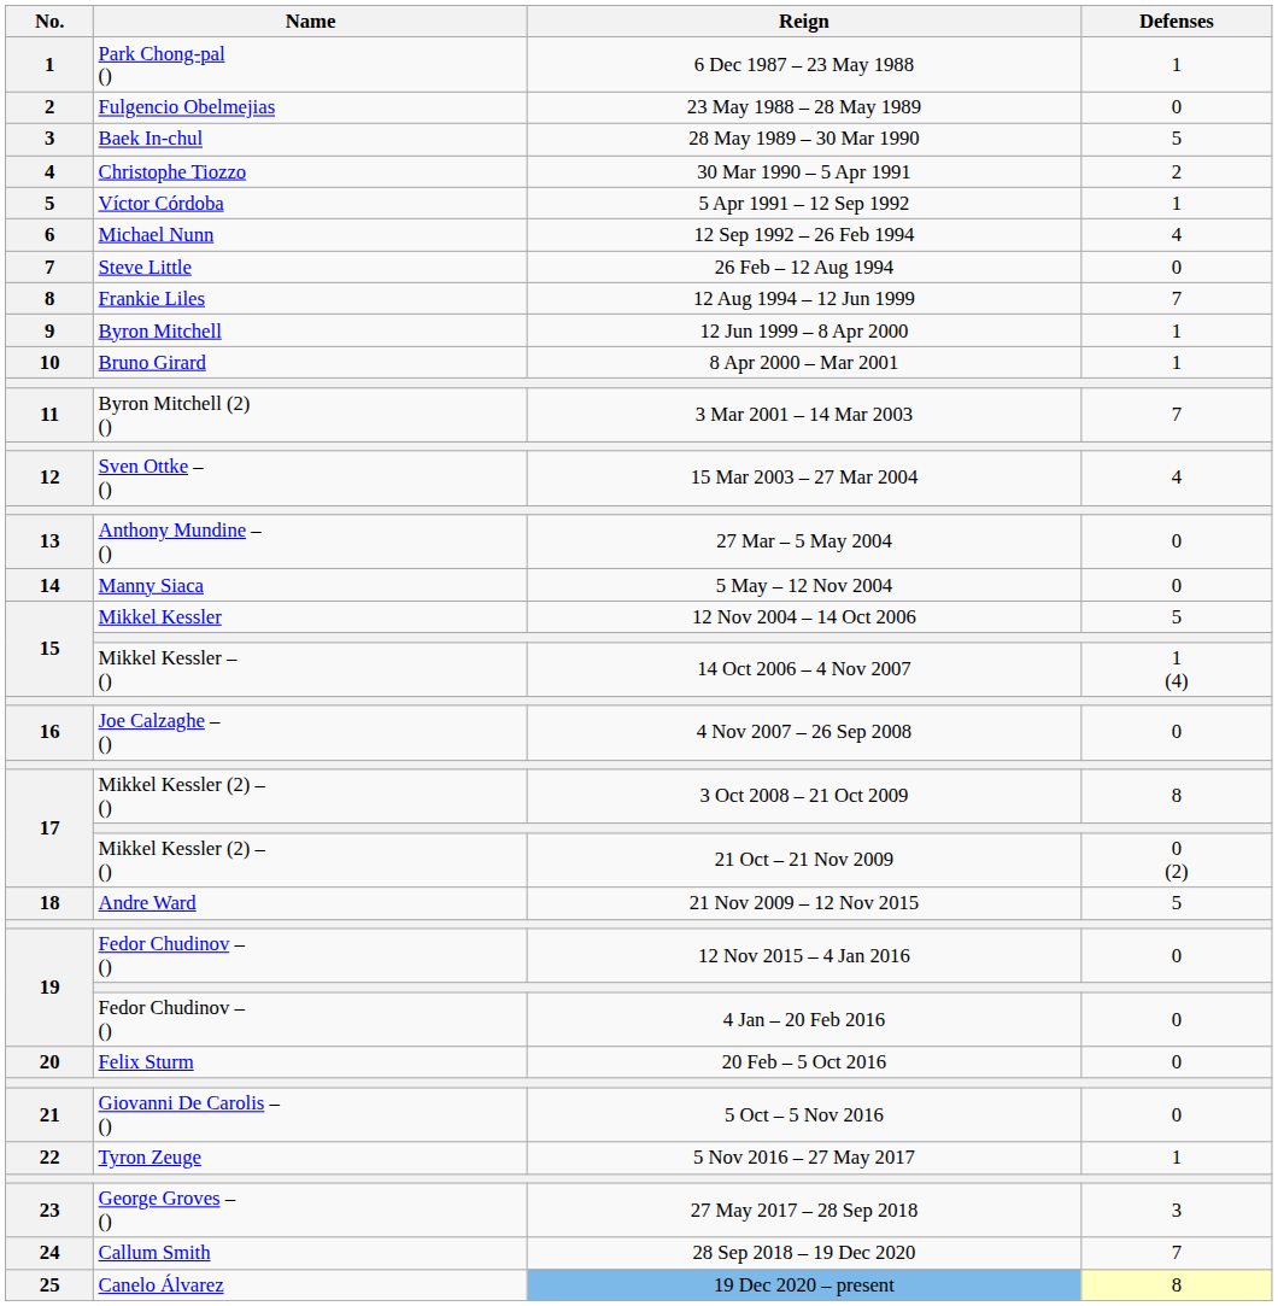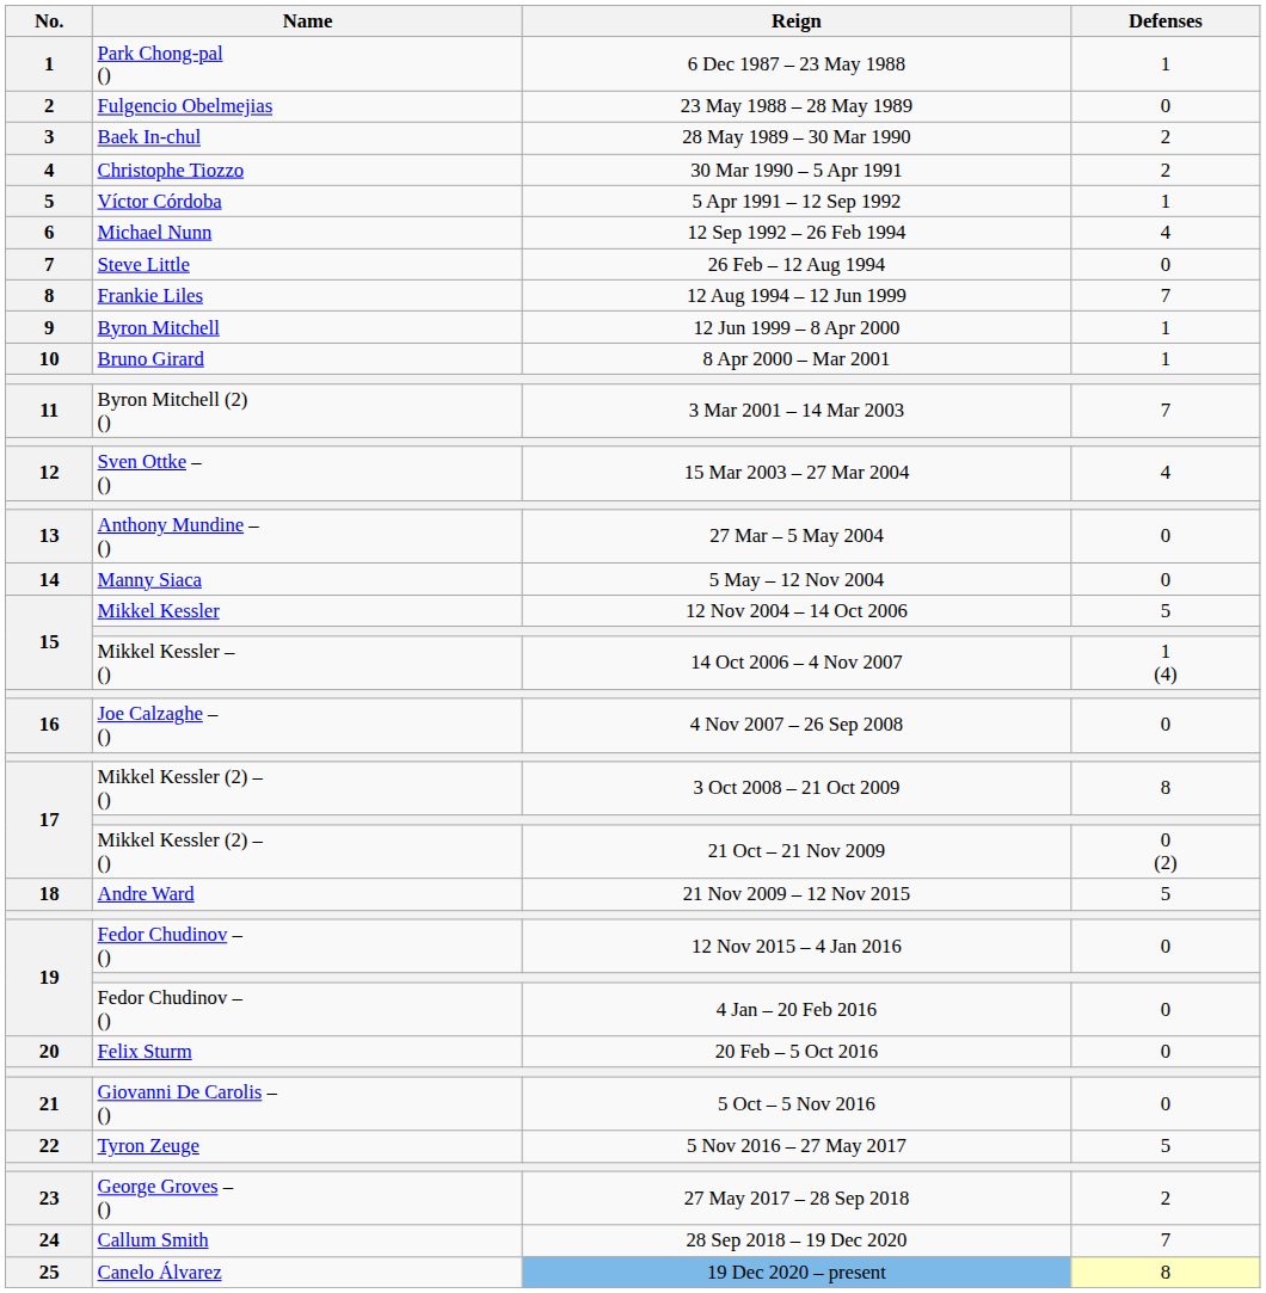 <table class="wikitable sortable" style="width:80%">
 <tr>
 <th>No.</th>
 <th>Name</th>
 <th>Reign</th>
 <th>Defenses</th>
 </tr>
 <tr align=center>
 <th>1</th>
 <td align=left><a href='#'>Park Chong-pal</a><br>()</td>
 <td>6 Dec 1987 – 23 May 1988</td>
 <td>1</td>
 </tr>
 <tr align=center>
 <th>2</th>
 <td align=left><a href='#'>Fulgencio Obelmejias</a></td>
 <td>23 May 1988 – 28 May 1989</td>
 <td>0</td>
 </tr>
 <tr align=center>
 <th>3</th>
 <td align=left><a href='#'>Baek In-chul</a></td>
 <td>28 May 1989 – 30 Mar 1990</td>
-<td>5</td>
+<td>2</td>
 </tr>
 <tr align=center>
 <th>4</th>
 <td align=left><a href='#'>Christophe Tiozzo</a></td>
 <td>30 Mar 1990 – 5 Apr 1991</td>
 <td>2</td>
 </tr>
 <tr align=center>
 <th>5</th>
 <td align=left><a href='#'>Víctor Córdoba</a></td>
 <td>5 Apr 1991 – 12 Sep 1992</td>
 <td>1</td>
 </tr>
 <tr align=center>
 <th>6</th>
 <td align=left><a href='#'>Michael Nunn</a></td>
 <td>12 Sep 1992 – 26 Feb 1994</td>
 <td>4</td>
 </tr>
 <tr align=center>
 <th>7</th>
 <td align=left><a href='#'>Steve Little</a></td>
 <td>26 Feb – 12 Aug 1994</td>
 <td>0</td>
 </tr>
 <tr align=center>
 <th>8</th>
 <td align=left><a href='#'>Frankie Liles</a></td>
 <td>12 Aug 1994 – 12 Jun 1999</td>
 <td>7</td>
 </tr>
 <tr align=center>
 <th>9</th>
 <td align=left><a href='#'>Byron Mitchell</a></td>
 <td>12 Jun 1999 – 8 Apr 2000</td>
 <td>1</td>
 </tr>
 <tr align=center>
 <th>10</th>
 <td align=left><a href='#'>Bruno Girard</a></td>
 <td>8 Apr 2000 – Mar 2001</td>
 <td>1</td>
 </tr>
 <tr align=center>
 <th colspan="4"></th>
 </tr>
 <tr align=center>
 <th>11</th>
 <td align=left>Byron Mitchell (2)<br>()</td>
 <td>3 Mar 2001 – 14 Mar 2003</td>
 <td>7</td>
 </tr>
 <tr align=center>
 <th colspan="4"></th>
 </tr>
 <tr align=center>
 <th>12</th>
 <td align=left><a href='#'>Sven Ottke</a> – <br>()</td>
 <td>15 Mar 2003 – 27 Mar 2004</td>
 <td>4</td>
 </tr>
 <tr align=center>
 <th colspan="4"></th>
 </tr>
 <tr align=center>
 <th>13</th>
 <td align=left><a href='#'>Anthony Mundine</a> – <br>()</td>
 <td>27 Mar – 5 May 2004</td>
 <td>0<br></td>
 </tr>
 <tr align=center>
 <th>14</th>
 <td align=left><a href='#'>Manny Siaca</a></td>
 <td>5 May – 12 Nov 2004</td>
 <td>0</td>
 </tr>
 <tr align=center>
 <th rowspan=3>15</th>
 <td align=left><a href='#'>Mikkel Kessler</a></td>
 <td>12 Nov 2004 – 14 Oct 2006</td>
 <td>5</td>
 </tr>
 <tr align=center>
 <th colspan=3></th>
 </tr>
 <tr align=center>
 <td align=left>Mikkel Kessler – <br>()</td>
 <td>14 Oct 2006 – 4 Nov 2007</td>
 <td>1<br>(4)</td>
 </tr>
 <tr align=center>
 <th colspan=4></th>
 </tr>
 <tr align=center>
 <th>16</th>
 <td align=left><a href='#'>Joe Calzaghe</a> – <br>()</td>
 <td>4 Nov 2007 – 26 Sep 2008</td>
 <td>0</td>
 </tr>
 <tr align=center>
 <th colspan="4"></th>
 </tr>
 <tr align=center>
 <th rowspan=3>17</th>
 <td align=left>Mikkel Kessler (2) – <br>()</td>
 <td>3 Oct 2008 – 21 Oct 2009</td>
 <td>8</td>
 </tr>
 <tr align=center>
 <th colspan="3"></th>
 </tr>
 <tr align=center>
 <td align=left>Mikkel Kessler (2) – <br>()</td>
 <td>21 Oct – 21 Nov 2009</td>
 <td>0<br>(2)</td>
 </tr>
 <tr align=center>
 <th>18</th>
 <td align=left><a href='#'>Andre Ward</a></td>
 <td>21 Nov 2009 – 12 Nov 2015</td>
 <td>5</td>
 </tr>
 <tr align=center>
 <th colspan="4"></th>
 </tr>
 <tr align=center>
 <th rowspan=3>19</th>
 <td align=left><a href='#'>Fedor Chudinov</a> – <br>()</td>
 <td>12 Nov 2015 – 4 Jan 2016</td>
 <td>0<br></td>
 </tr>
 <tr align=center>
 <th colspan=3></th>
 </tr>
 <tr align=center>
 <td align=left>Fedor Chudinov – <br>()</td>
 <td>4 Jan – 20 Feb 2016</td>
 <td>0<br></td>
 </tr>
 <tr align=center>
 <th>20</th>
 <td align=left><a href='#'>Felix Sturm</a></td>
 <td>20 Feb – 5 Oct 2016</td>
 <td>0</td>
 </tr>
 <tr align=center>
 <th colspan="4"></th>
 </tr>
 <tr align=center>
 <th>21</th>
 <td align=left><a href='#'>Giovanni De Carolis</a>  – <br>()</td>
 <td>5 Oct – 5 Nov 2016</td>
 <td>0<br></td>
 </tr>
 <tr align=center>
 <th>22</th>
 <td align=left><a href='#'>Tyron Zeuge</a></td>
 <td>5 Nov 2016 – 27 May 2017</td>
-<td>1</td>
+<td>5</td>
 </tr>
 <tr align=center>
 <th colspan=4></th>
 </tr>
 <tr align=center>
 <th>23</th>
 <td align=left><a href='#'>George Groves</a> – <br>()</td>
 <td>27 May 2017 – 28 Sep 2018</td>
-<td>3</td>
+<td>2</td>
 </tr>
 <tr align=center>
 <th>24</th>
 <td align=left><a href='#'>Callum Smith</a></td>
 <td>28 Sep 2018 – 19 Dec 2020</td>
 <td>7</td>
 </tr>
 <tr align=center>
 <th>25</th>
 <td align=left><a href='#'>Canelo Álvarez</a></td>
 <td style="background:#7CB9E8;">19 Dec 2020 – present</td>
 <td style="background:#ffffbf;">8</td>
 </tr>
 <tr align=center>
 </tr>
 </table>
